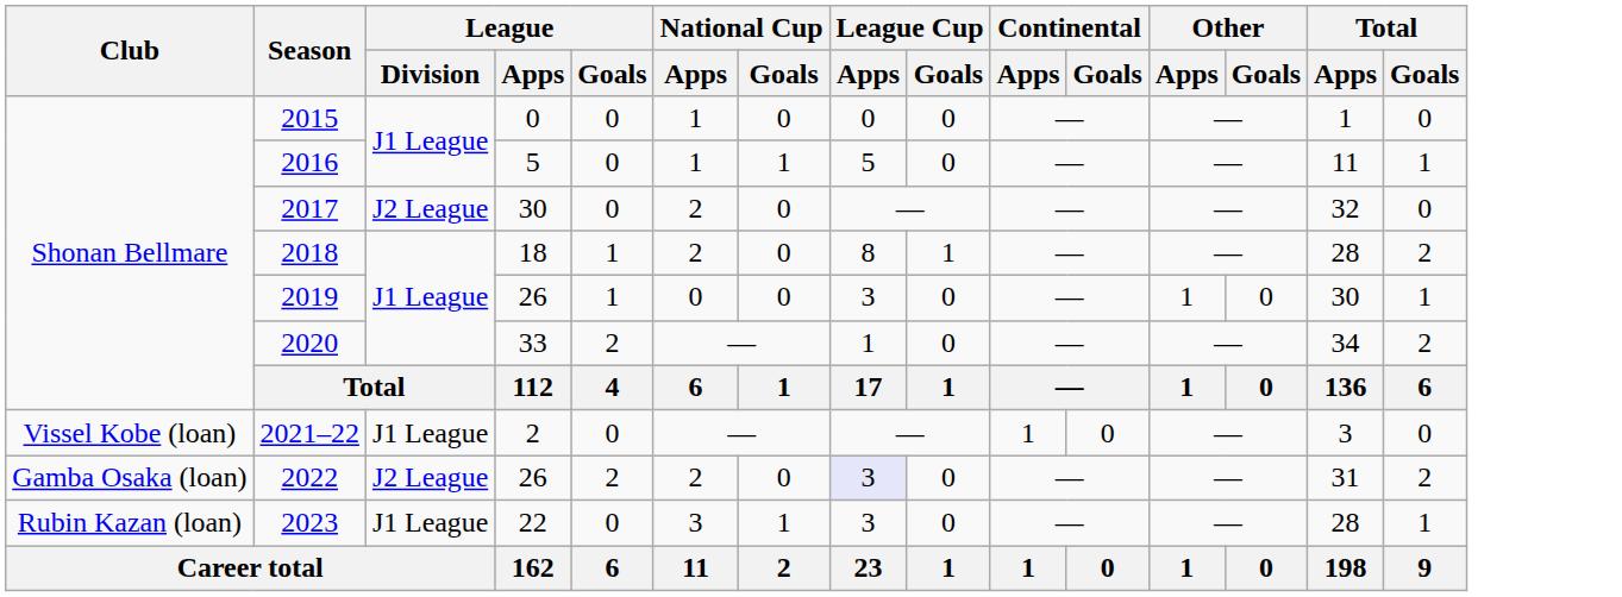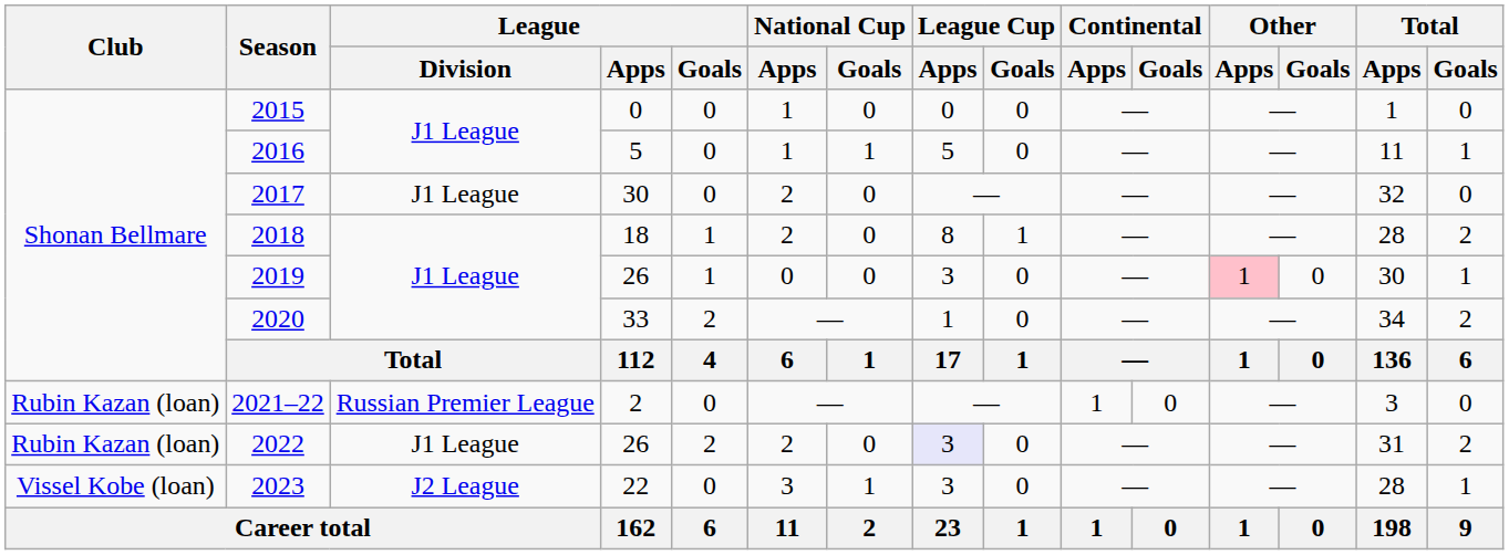 <table class="wikitable" style="text-align:center">
 <tr>
 <th rowspan=2>Club</th>
 <th rowspan=2>Season</th>
 <th colspan=3>League</th>
 <th colspan=2>National Cup</th>
 <th colspan=2>League Cup</th>
 <th colspan=2>Continental</th>
 <th colspan=2>Other</th>
 <th colspan=2>Total</th>
 </tr>
 <tr>
 <th>Division</th>
 <th>Apps</th>
 <th>Goals</th>
 <th>Apps</th>
 <th>Goals</th>
 <th>Apps</th>
 <th>Goals</th>
 <th>Apps</th>
 <th>Goals</th>
 <th>Apps</th>
 <th>Goals</th>
 <th>Apps</th>
 <th>Goals</th>
 </tr>
 <tr>
 <td rowspan="7"><a href='#'>Shonan Bellmare</a></td>
 <td><a href='#'>2015</a></td>
 <td rowspan="2"><a href='#'>J1 League</a></td>
 <td>0</td>
 <td>0</td>
 <td>1</td>
 <td>0</td>
 <td>0</td>
 <td>0</td>
 <td colspan="2">—</td>
 <td colspan="2">—</td>
 <td>1</td>
 <td>0</td>
 </tr>
 <tr>
 <td><a href='#'>2016</a></td>
 <td>5</td>
 <td>0</td>
 <td>1</td>
 <td>1</td>
 <td>5</td>
 <td>0</td>
 <td colspan="2">—</td>
 <td colspan="2">—</td>
 <td>11</td>
 <td>1</td>
 </tr>
 <tr>
 <td><a href='#'>2017</a></td>
-<td><a href='#'>J2 League</a></td>
+<td>J1 League</td>
 <td>30</td>
 <td>0</td>
 <td>2</td>
 <td>0</td>
 <td colspan="2">—</td>
 <td colspan="2">—</td>
 <td colspan="2">—</td>
 <td>32</td>
 <td>0</td>
 </tr>
 <tr>
 <td><a href='#'>2018</a></td>
 <td rowspan="3"><a href='#'>J1 League</a></td>
 <td>18</td>
 <td>1</td>
 <td>2</td>
 <td>0</td>
 <td>8</td>
 <td>1</td>
 <td colspan="2">—</td>
 <td colspan="2">—</td>
 <td>28</td>
 <td>2</td>
 </tr>
 <tr>
 <td><a href='#'>2019</a></td>
 <td>26</td>
 <td>1</td>
 <td>0</td>
 <td>0</td>
 <td>3</td>
 <td>0</td>
 <td colspan="2">—</td>
-<td>1</td>
+<td style="background: pink;">1</td>
 <td>0</td>
 <td>30</td>
 <td>1</td>
 </tr>
 <tr>
 <td><a href='#'>2020</a></td>
 <td>33</td>
 <td>2</td>
 <td colspan="2">—</td>
 <td>1</td>
 <td>0</td>
 <td colspan="2">—</td>
 <td colspan="2">—</td>
 <td>34</td>
 <td>2</td>
 </tr>
 <tr>
 <th colspan=2>Total</th>
 <th>112</th>
 <th>4</th>
 <th>6</th>
 <th>1</th>
 <th>17</th>
 <th>1</th>
 <th colspan="2">—</th>
 <th>1</th>
 <th>0</th>
 <th>136</th>
 <th>6</th>
 </tr>
 <tr>
-<td><a href='#'>Vissel Kobe</a> (loan)</td>
+<td><a href='#'>Rubin Kazan</a> (loan)</td>
 <td><a href='#'>2021–22</a></td>
-<td>J1 League</td>
+<td><a href='#'>Russian Premier League</a></td>
 <td>2</td>
 <td>0</td>
 <td colspan="2">—</td>
 <td colspan="2">—</td>
 <td>1</td>
 <td>0</td>
 <td colspan="2">—</td>
 <td>3</td>
 <td>0</td>
 </tr>
 <tr>
-<td><a href='#'>Gamba Osaka</a> (loan)</td>
+<td><a href='#'>Rubin Kazan</a> (loan)</td>
 <td><a href='#'>2022</a></td>
-<td><a href='#'>J2 League</a></td>
+<td>J1 League</td>
 <td>26</td>
 <td>2</td>
 <td>2</td>
 <td>0</td>
 <td style="background: lavender;">3</td>
 <td>0</td>
 <td colspan="2">—</td>
 <td colspan="2">—</td>
 <td>31</td>
 <td>2</td>
 </tr>
 <tr>
-<td><a href='#'>Rubin Kazan</a> (loan)</td>
+<td><a href='#'>Vissel Kobe</a> (loan)</td>
 <td><a href='#'>2023</a></td>
-<td>J1 League</td>
+<td><a href='#'>J2 League</a></td>
 <td>22</td>
 <td>0</td>
 <td>3</td>
 <td>1</td>
 <td>3</td>
 <td>0</td>
 <td colspan="2">—</td>
 <td colspan="2">—</td>
 <td>28</td>
 <td>1</td>
 </tr>
 <tr>
 <th colspan=3>Career total</th>
 <th>162</th>
 <th>6</th>
 <th>11</th>
 <th>2</th>
 <th>23</th>
 <th>1</th>
 <th>1</th>
 <th>0</th>
 <th>1</th>
 <th>0</th>
 <th>198</th>
 <th>9</th>
 </tr>
 </table>
